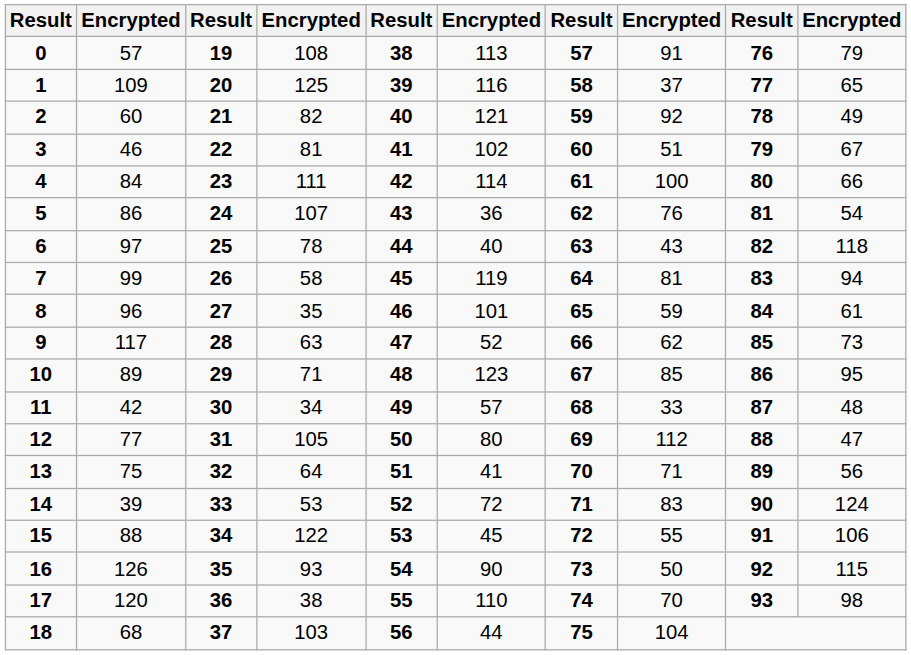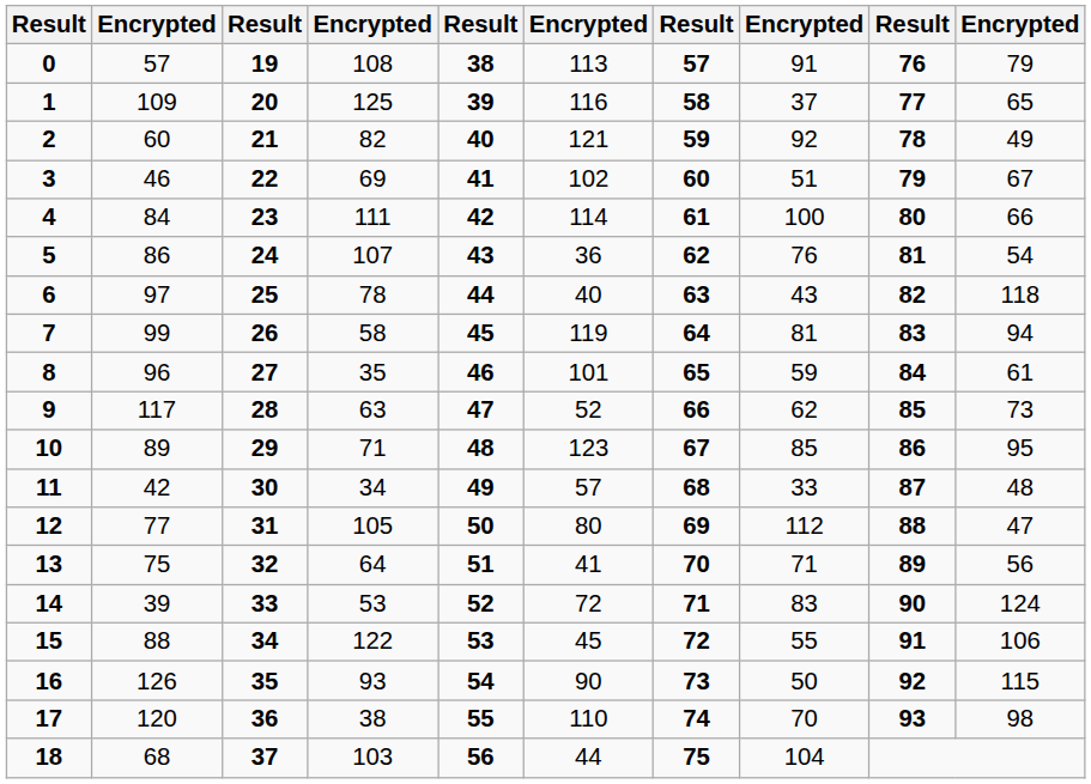 <table style="margin:auto;" class="wikitable">
 <tr style="text-align:center;">
 <th>Result</th>
 <th>Encrypted</th>
 <th>Result</th>
 <th>Encrypted</th>
 <th>Result</th>
 <th>Encrypted</th>
 <th>Result</th>
 <th>Encrypted</th>
 <th>Result</th>
 <th>Encrypted</th>
 </tr>
 <tr style="text-align:center;">
 <td><strong>0</strong></td>
 <td>57</td>
 <td><strong>19</strong></td>
 <td>108</td>
 <td><strong>38</strong></td>
 <td>113</td>
 <td><strong>57</strong></td>
 <td>91</td>
 <td><strong>76</strong></td>
 <td>79</td>
 </tr>
 <tr style="text-align:center;">
 <td><strong>1</strong></td>
 <td>109</td>
 <td><strong>20</strong></td>
 <td>125</td>
 <td><strong>39</strong></td>
 <td>116</td>
 <td><strong>58</strong></td>
 <td>37</td>
 <td><strong>77</strong></td>
 <td>65</td>
 </tr>
 <tr style="text-align:center;">
 <td><strong>2</strong></td>
 <td>60</td>
 <td><strong>21</strong></td>
 <td>82</td>
 <td><strong>40</strong></td>
 <td>121</td>
 <td><strong>59</strong></td>
 <td>92</td>
 <td><strong>78</strong></td>
 <td>49</td>
 </tr>
 <tr style="text-align:center;">
 <td><strong>3</strong></td>
 <td>46</td>
 <td><strong>22</strong></td>
-<td>81</td>
+<td>69</td>
 <td><strong>41</strong></td>
 <td>102</td>
 <td><strong>60</strong></td>
 <td>51</td>
 <td><strong>79</strong></td>
 <td>67</td>
 </tr>
 <tr style="text-align:center;">
 <td><strong>4</strong></td>
 <td>84</td>
 <td><strong>23</strong></td>
 <td>111</td>
 <td><strong>42</strong></td>
 <td>114</td>
 <td><strong>61</strong></td>
 <td>100</td>
 <td><strong>80</strong></td>
 <td>66</td>
 </tr>
 <tr style="text-align:center;">
 <td><strong>5</strong></td>
 <td>86</td>
 <td><strong>24</strong></td>
 <td>107</td>
 <td><strong>43</strong></td>
 <td>36</td>
 <td><strong>62</strong></td>
 <td>76</td>
 <td><strong>81</strong></td>
 <td>54</td>
 </tr>
 <tr style="text-align:center;">
 <td><strong>6</strong></td>
 <td>97</td>
 <td><strong>25</strong></td>
 <td>78</td>
 <td><strong>44</strong></td>
 <td>40</td>
 <td><strong>63</strong></td>
 <td>43</td>
 <td><strong>82</strong></td>
 <td>118</td>
 </tr>
 <tr style="text-align:center;">
 <td><strong>7</strong></td>
 <td>99</td>
 <td><strong>26</strong></td>
 <td>58</td>
 <td><strong>45</strong></td>
 <td>119</td>
 <td><strong>64</strong></td>
 <td>81</td>
 <td><strong>83</strong></td>
 <td>94</td>
 </tr>
 <tr style="text-align:center;">
 <td><strong>8</strong></td>
 <td>96</td>
 <td><strong>27</strong></td>
 <td>35</td>
 <td><strong>46</strong></td>
 <td>101</td>
 <td><strong>65</strong></td>
 <td>59</td>
 <td><strong>84</strong></td>
 <td>61</td>
 </tr>
 <tr style="text-align:center;">
 <td><strong>9</strong></td>
 <td>117</td>
 <td><strong>28</strong></td>
 <td>63</td>
 <td><strong>47</strong></td>
 <td>52</td>
 <td><strong>66</strong></td>
 <td>62</td>
 <td><strong>85</strong></td>
 <td>73</td>
 </tr>
 <tr style="text-align:center;">
 <td><strong>10</strong></td>
 <td>89</td>
 <td><strong>29</strong></td>
 <td>71</td>
 <td><strong>48</strong></td>
 <td>123</td>
 <td><strong>67</strong></td>
 <td>85</td>
 <td><strong>86</strong></td>
 <td>95</td>
 </tr>
 <tr style="text-align:center;">
 <td><strong>11</strong></td>
 <td>42</td>
 <td><strong>30</strong></td>
 <td>34</td>
 <td><strong>49</strong></td>
 <td>57</td>
 <td><strong>68</strong></td>
 <td>33</td>
 <td><strong>87</strong></td>
 <td>48</td>
 </tr>
 <tr style="text-align:center;">
 <td><strong>12</strong></td>
 <td>77</td>
 <td><strong>31</strong></td>
 <td>105</td>
 <td><strong>50</strong></td>
 <td>80</td>
 <td><strong>69</strong></td>
 <td>112</td>
 <td><strong>88</strong></td>
 <td>47</td>
 </tr>
 <tr style="text-align:center;">
 <td><strong>13</strong></td>
 <td>75</td>
 <td><strong>32</strong></td>
 <td>64</td>
 <td><strong>51</strong></td>
 <td>41</td>
 <td><strong>70</strong></td>
 <td>71</td>
 <td><strong>89</strong></td>
 <td>56</td>
 </tr>
 <tr style="text-align:center;">
 <td><strong>14</strong></td>
 <td>39</td>
 <td><strong>33</strong></td>
 <td>53</td>
 <td><strong>52</strong></td>
 <td>72</td>
 <td><strong>71</strong></td>
 <td>83</td>
 <td><strong>90</strong></td>
 <td>124</td>
 </tr>
 <tr style="text-align:center;">
 <td><strong>15</strong></td>
 <td>88</td>
 <td><strong>34</strong></td>
 <td>122</td>
 <td><strong>53</strong></td>
 <td>45</td>
 <td><strong>72</strong></td>
 <td>55</td>
 <td><strong>91</strong></td>
 <td>106</td>
 </tr>
 <tr style="text-align:center;">
 <td><strong>16</strong></td>
 <td>126</td>
 <td><strong>35</strong></td>
 <td>93</td>
 <td><strong>54</strong></td>
 <td>90</td>
 <td><strong>73</strong></td>
 <td>50</td>
 <td><strong>92</strong></td>
 <td>115</td>
 </tr>
 <tr style="text-align:center;">
 <td><strong>17</strong></td>
 <td>120</td>
 <td><strong>36</strong></td>
 <td>38</td>
 <td><strong>55</strong></td>
 <td>110</td>
 <td><strong>74</strong></td>
 <td>70</td>
 <td><strong>93</strong></td>
 <td>98</td>
 </tr>
 <tr style="text-align:center;">
 <td><strong>18</strong></td>
 <td>68</td>
 <td><strong>37</strong></td>
 <td>103</td>
 <td><strong>56</strong></td>
 <td>44</td>
 <td><strong>75</strong></td>
 <td>104</td>
 </tr>
 </table>
